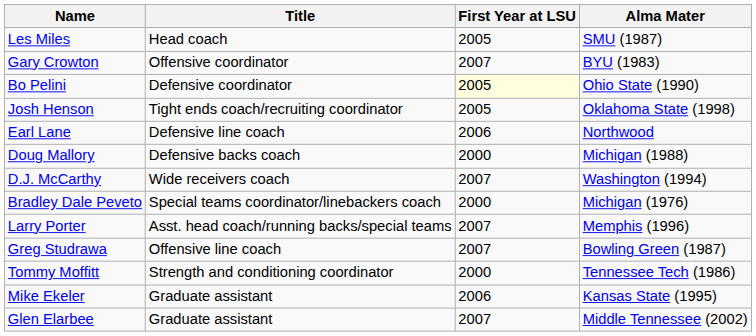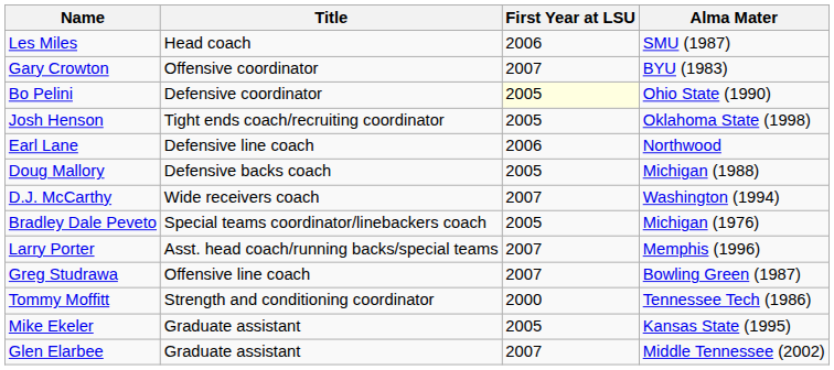 <table class="wikitable">
 <tr>
 <th>Name</th>
 <th>Title</th>
 <th>First Year at LSU</th>
 <th>Alma Mater</th>
 </tr>
 <tr>
 <td><a href='#'>Les Miles</a></td>
 <td>Head coach</td>
-<td>2005</td>
+<td>2006</td>
 <td><a href='#'>SMU</a> (1987)</td>
 </tr>
 <tr>
 <td><a href='#'>Gary Crowton</a></td>
 <td>Offensive coordinator</td>
 <td>2007</td>
 <td><a href='#'>BYU</a> (1983)</td>
 </tr>
 <tr>
 <td><a href='#'>Bo Pelini</a></td>
 <td>Defensive coordinator</td>
 <td style="background: lightyellow;">2005</td>
 <td><a href='#'>Ohio State</a> (1990)</td>
 </tr>
 <tr>
 <td><a href='#'>Josh Henson</a></td>
 <td>Tight ends coach/recruiting coordinator</td>
 <td>2005</td>
 <td><a href='#'>Oklahoma State</a> (1998)</td>
 </tr>
 <tr>
 <td><a href='#'>Earl Lane</a></td>
 <td>Defensive line coach</td>
 <td>2006</td>
 <td><a href='#'>Northwood</a></td>
 </tr>
 <tr>
 <td><a href='#'>Doug Mallory</a></td>
 <td>Defensive backs coach</td>
-<td>2000</td>
+<td>2005</td>
 <td><a href='#'>Michigan</a> (1988)</td>
 </tr>
 <tr>
 <td><a href='#'>D.J. McCarthy</a></td>
 <td>Wide receivers coach</td>
 <td>2007</td>
 <td><a href='#'>Washington</a> (1994)</td>
 </tr>
 <tr>
 <td><a href='#'>Bradley Dale Peveto</a></td>
 <td>Special teams coordinator/linebackers coach</td>
-<td>2000</td>
+<td>2005</td>
 <td><a href='#'>Michigan</a> (1976)</td>
 </tr>
 <tr>
 <td><a href='#'>Larry Porter</a></td>
 <td>Asst. head coach/running backs/special teams</td>
 <td>2007</td>
 <td><a href='#'>Memphis</a> (1996)</td>
 </tr>
 <tr>
 <td><a href='#'>Greg Studrawa</a></td>
 <td>Offensive line coach</td>
 <td>2007</td>
 <td><a href='#'>Bowling Green</a> (1987)</td>
 </tr>
 <tr>
 <td><a href='#'>Tommy Moffitt</a></td>
 <td>Strength and conditioning coordinator</td>
 <td>2000</td>
 <td><a href='#'>Tennessee Tech</a> (1986)</td>
 </tr>
 <tr>
 <td><a href='#'>Mike Ekeler</a></td>
 <td>Graduate assistant</td>
-<td>2006</td>
+<td>2005</td>
 <td><a href='#'>Kansas State</a> (1995)</td>
 </tr>
 <tr>
 <td><a href='#'>Glen Elarbee</a></td>
 <td>Graduate assistant</td>
 <td>2007</td>
 <td><a href='#'>Middle Tennessee</a> (2002)</td>
 </tr>
 </table>
